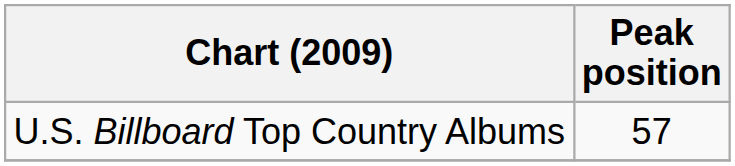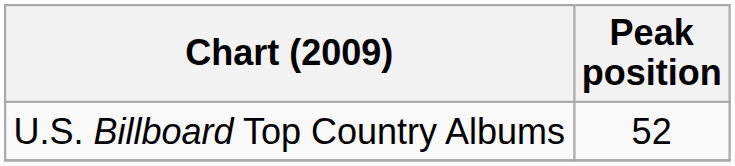 <table class="wikitable">
 <tr>
 <th>Chart (2009)</th>
 <th>Peak<br>position</th>
 </tr>
 <tr>
 <td>U.S. <em>Billboard</em> Top Country Albums</td>
-<td align="center">57</td>
+<td align="center">52</td>
 </tr>
 <tr>
 </tr>
 </table>
